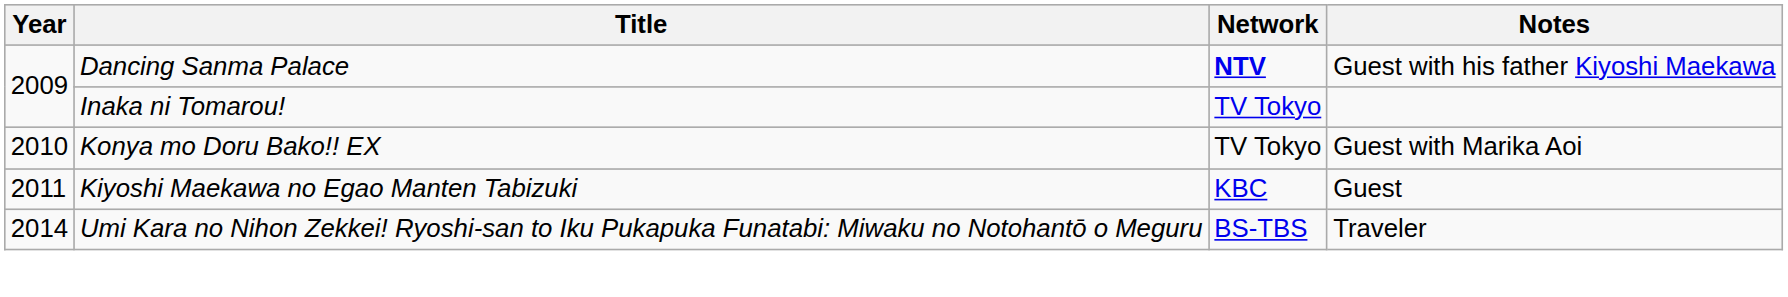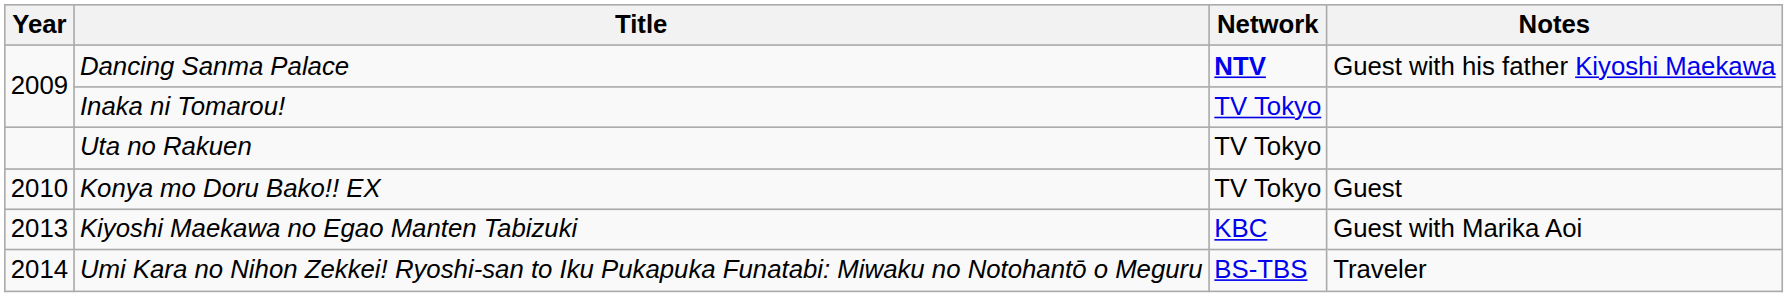 <table class="wikitable">
 <tr>
 <th>Year</th>
 <th>Title</th>
 <th>Network</th>
 <th>Notes</th>
 </tr>
 <tr>
 <td rowspan="2">2009</td>
 <td><em>Dancing Sanma Palace</em></td>
 <td><strong><a href='#'>NTV</a></strong></td>
 <td>Guest with his father <a href='#'>Kiyoshi Maekawa</a></td>
 </tr>
 <tr>
 <td><em>Inaka ni Tomarou!</em></td>
 <td><a href='#'>TV Tokyo</a></td>
 <td></td>
 </tr>
 <tr>
+<td></td>
+<td><em>Uta no Rakuen</em></td>
+<td>TV Tokyo</td>
+<td></td>
+</tr>
+<tr>
 <td>2010</td>
 <td><em>Konya mo Doru Bako!! EX</em></td>
 <td>TV Tokyo</td>
-<td>Guest with Marika Aoi</td>
+<td>Guest</td>
 </tr>
 <tr>
-<td>2011</td>
+<td>2013</td>
 <td><em>Kiyoshi Maekawa no Egao Manten Tabizuki</em></td>
 <td><a href='#'>KBC</a></td>
-<td>Guest</td>
+<td>Guest with Marika Aoi</td>
 </tr>
 <tr>
 <td>2014</td>
 <td><em>Umi Kara no Nihon Zekkei! Ryoshi-san to Iku Pukapuka Funatabi: Miwaku no Notohantō o Meguru</em></td>
 <td><a href='#'>BS-TBS</a></td>
 <td>Traveler</td>
 </tr>
 </table>
